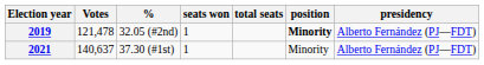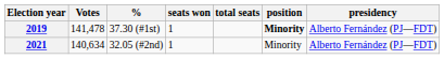 <table class="wikitable">
 <tr>
 <th>Election year</th>
 <th>Votes</th>
 <th>%</th>
 <th>seats won</th>
 <th>total seats</th>
 <th>position</th>
 <th>presidency</th>
 </tr>
 <tr>
 <th><a href='#'>2019</a></th>
-<td>121,478</td>
-<td>32.05 (#2nd)</td>
+<td>141,478</td>
+<td>37.30 (#1st)</td>
 <td>1</td>
 <td></td>
 <td><strong>Minority</strong></td>
 <td><a href='#'>Alberto Fernández</a> (<a href='#'>PJ</a>—<a href='#'>FDT</a>)</td>
 </tr>
 <tr>
 <th><a href='#'>2021</a></th>
-<td>140,637</td>
-<td>37.30 (#1st)</td>
+<td>140,634</td>
+<td>32.05 (#2nd)</td>
 <td>1</td>
 <td></td>
 <td>Minority</td>
 <td><a href='#'>Alberto Fernández</a> (<a href='#'>PJ</a>—<a href='#'>FDT</a>)</td>
 </tr>
 </table>
